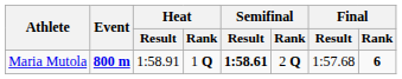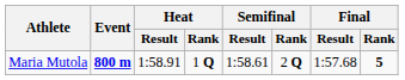 <table class=wikitable style="font-size:90%">
 <tr>
 <th rowspan="2">Athlete</th>
 <th rowspan="2">Event</th>
 <th colspan="2">Heat</th>
 <th colspan="2">Semifinal</th>
 <th colspan="2">Final</th>
 </tr>
 <tr style="font-size:95%">
 <th>Result</th>
 <th>Rank</th>
 <th>Result</th>
 <th>Rank</th>
 <th>Result</th>
 <th>Rank</th>
 </tr>
 <tr align=center>
 <td align=left><a href='#'>Maria Mutola</a></td>
 <td align=left><strong><a href='#'>800 m</a></strong></td>
 <td>1:58.91</td>
 <td>1 <strong>Q</strong></td>
-<td><strong>1:58.61</strong></td>
+<td>1:58.61</td>
 <td>2 <strong>Q</strong></td>
 <td>1:57.68</td>
-<td><strong>6</strong></td>
+<td><strong>5</strong></td>
 </tr>
 </table>
